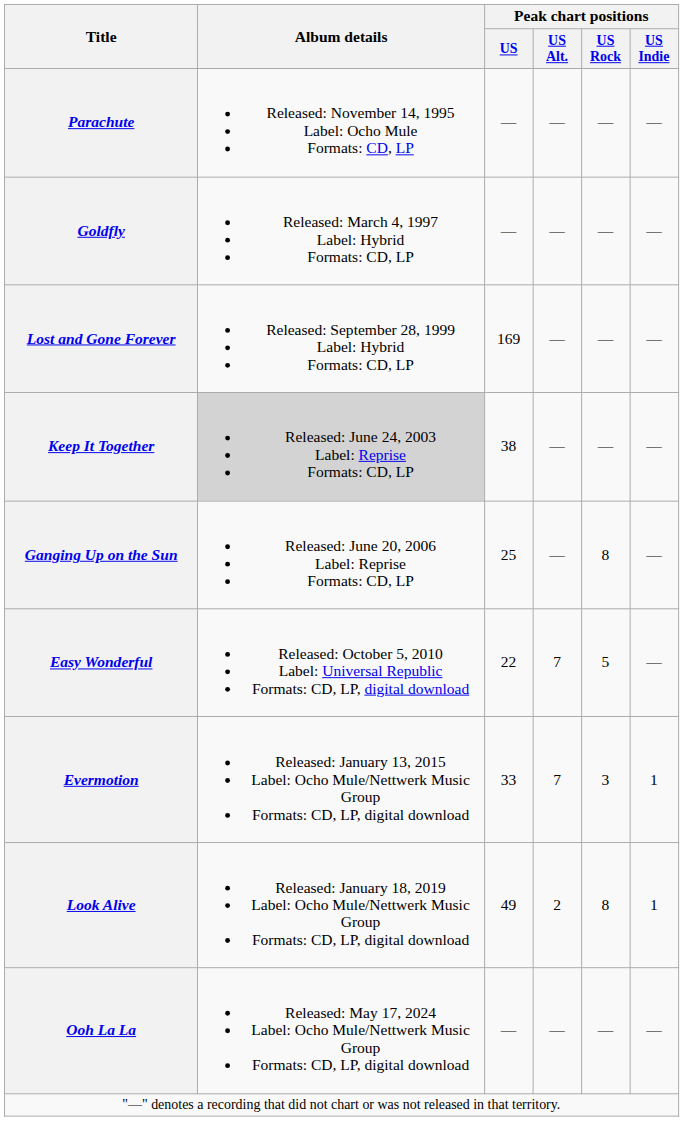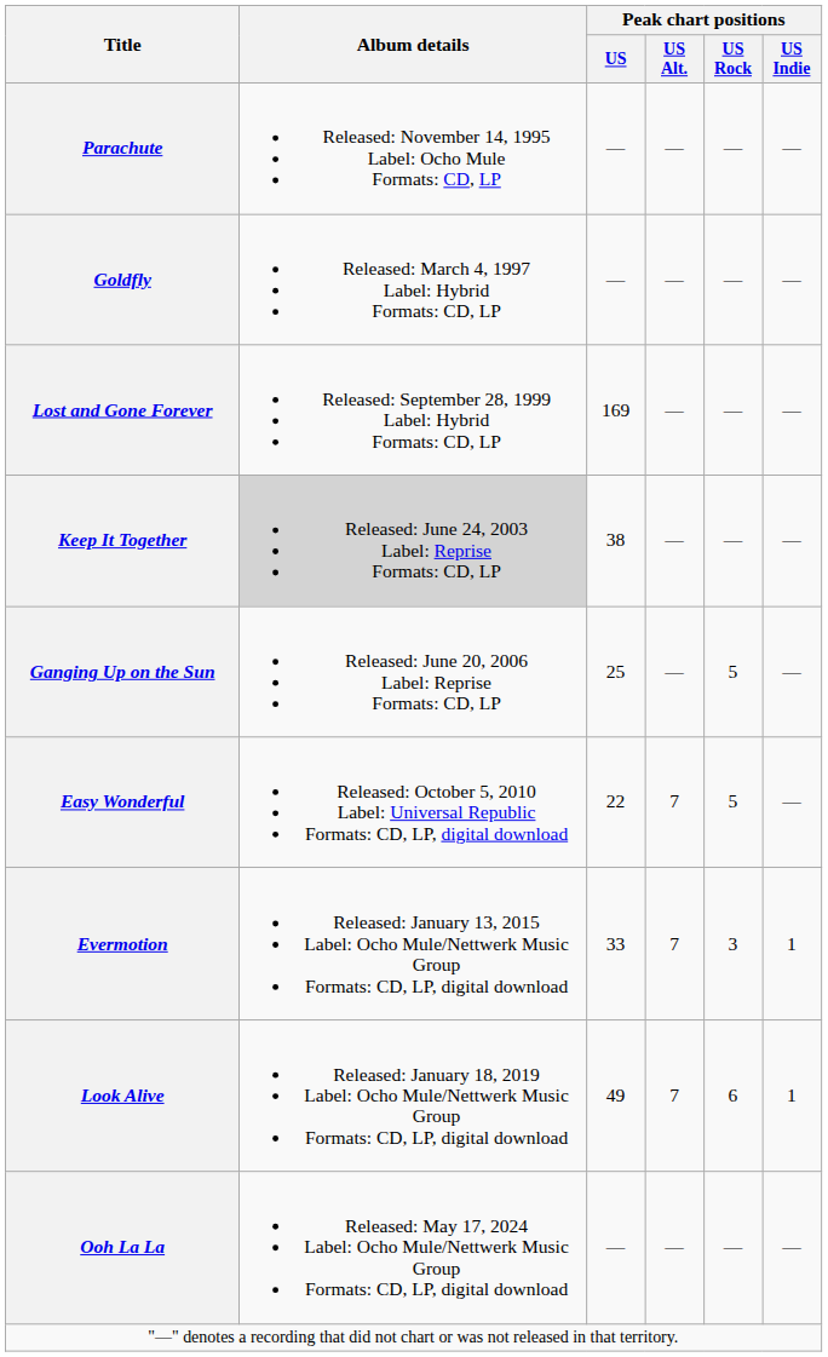 <table class="wikitable plainrowheaders" style="text-align:center;">
 <tr>
 <th scope="col" rowspan="2" style="width:12em;">Title</th>
 <th scope="col" rowspan="2" style="width:18em;">Album details</th>
 <th scope="col" colspan="4">Peak chart positions</th>
 </tr>
 <tr>
 <th scope="col" style="width:3em;font-size:90%;"><a href='#'>US</a><br></th>
 <th scope="col" style="width:3em;font-size:90%;"><a href='#'>US<br>Alt.</a><br></th>
 <th scope="col" style="width:3em;font-size:90%;"><a href='#'>US<br>Rock</a><br></th>
 <th scope="col" style="width:3em;font-size:90%;"><a href='#'>US<br>Indie</a><br></th>
 </tr>
 <tr>
 <th scope="row"><em><a href='#'>Parachute</a></em></th>
 <td><br><ul><li>Released: November 14, 1995</li><li>Label: Ocho Mule</li><li>Formats: <a href='#'>CD</a>, <a href='#'>LP</a></li></ul></td>
 <td>—</td>
 <td>—</td>
 <td>—</td>
 <td>—</td>
 </tr>
 <tr>
 <th scope="row"><em><a href='#'>Goldfly</a></em></th>
 <td><br><ul><li>Released: March 4, 1997</li><li>Label: Hybrid</li><li>Formats: CD, LP</li></ul></td>
 <td>—</td>
 <td>—</td>
 <td>—</td>
 <td>—</td>
 </tr>
 <tr>
 <th scope="row"><em><a href='#'>Lost and Gone Forever</a></em></th>
 <td><br><ul><li>Released: September 28, 1999</li><li>Label: Hybrid</li><li>Formats: CD, LP</li></ul></td>
 <td>169</td>
 <td>—</td>
 <td>—</td>
 <td>—</td>
 </tr>
 <tr>
 <th scope="row"><em><a href='#'>Keep It Together</a></em></th>
 <td style="background: lightgrey;"><br><ul><li>Released: June 24, 2003</li><li>Label: <a href='#'>Reprise</a></li><li>Formats: CD, LP</li></ul></td>
 <td>38</td>
 <td>—</td>
 <td>—</td>
 <td>—</td>
 </tr>
 <tr>
 <th scope="row"><em><a href='#'>Ganging Up on the Sun</a></em></th>
 <td><br><ul><li>Released: June 20, 2006</li><li>Label: Reprise</li><li>Formats: CD, LP</li></ul></td>
 <td>25</td>
 <td>—</td>
-<td>8</td>
+<td>5</td>
 <td>—</td>
 </tr>
 <tr>
 <th scope="row"><em><a href='#'>Easy Wonderful</a></em></th>
 <td><br><ul><li>Released: October 5, 2010</li><li>Label: <a href='#'>Universal Republic</a></li><li>Formats: CD, LP, <a href='#'>digital download</a></li></ul></td>
 <td>22</td>
 <td>7</td>
 <td>5</td>
 <td>—</td>
 </tr>
 <tr>
 <th scope="row"><em><a href='#'>Evermotion</a></em></th>
 <td><br><ul><li>Released: January 13, 2015</li><li>Label: Ocho Mule/Nettwerk Music Group</li><li>Formats: CD, LP, digital download</li></ul></td>
 <td>33</td>
 <td>7</td>
 <td>3</td>
 <td>1</td>
 </tr>
 <tr>
 <th scope="row"><em><a href='#'>Look Alive</a></em></th>
 <td><br><ul><li>Released: January 18, 2019</li><li>Label: Ocho Mule/Nettwerk Music Group</li><li>Formats: CD, LP, digital download</li></ul></td>
 <td>49</td>
-<td>2</td>
-<td>8</td>
+<td>7</td>
+<td>6</td>
 <td>1</td>
 </tr>
 <tr>
 <th scope="row"><em><a href='#'>Ooh La La</a></em></th>
 <td><br><ul><li>Released: May 17, 2024</li><li>Label: Ocho Mule/Nettwerk Music Group</li><li>Formats: CD, LP, digital download</li></ul></td>
 <td>—</td>
 <td>—</td>
 <td>—</td>
 <td>—</td>
 </tr>
 <tr>
 <td colspan="9" style="font-size:90%">"—" denotes a recording that did not chart or was not released in that territory.</td>
 </tr>
 </table>
